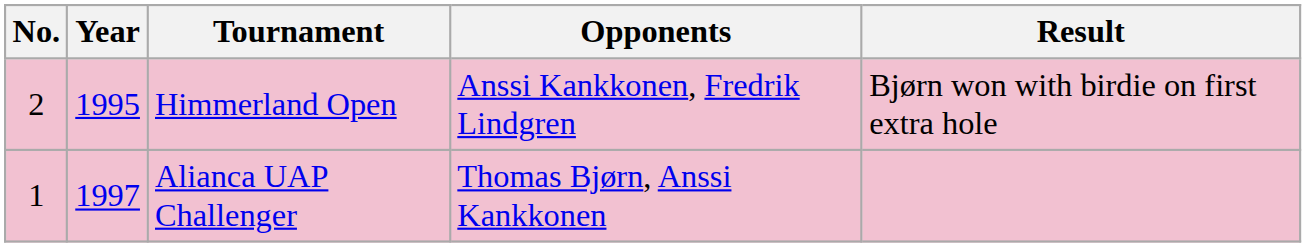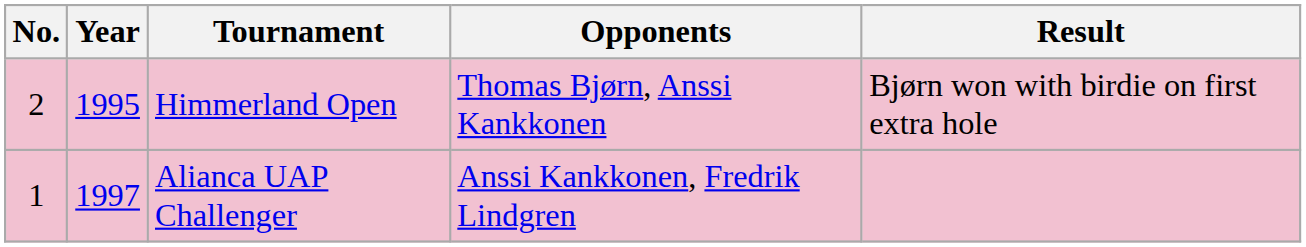 <table class="wikitable" style="font-size:95%;">
 <tr>
 <th>No.</th>
 <th>Year</th>
 <th>Tournament</th>
 <th>Opponents</th>
 <th>Result</th>
 </tr>
 <tr style="background:#F2C1D1;">
 <td align=center>2</td>
 <td><a href='#'>1995</a></td>
 <td><a href='#'>Himmerland Open</a></td>
-<td> <a href='#'>Anssi Kankkonen</a>,  <a href='#'>Fredrik Lindgren</a></td>
+<td> <a href='#'>Thomas Bjørn</a>,  <a href='#'>Anssi Kankkonen</a></td>
 <td>Bjørn won with birdie on first extra hole</td>
 </tr>
 <tr style="background:#F2C1D1;">
 <td align=center>1</td>
 <td><a href='#'>1997</a></td>
 <td><a href='#'>Alianca UAP Challenger</a></td>
-<td> <a href='#'>Thomas Bjørn</a>,  <a href='#'>Anssi Kankkonen</a></td>
+<td> <a href='#'>Anssi Kankkonen</a>,  <a href='#'>Fredrik Lindgren</a></td>
 <td></td>
 </tr>
 </table>
